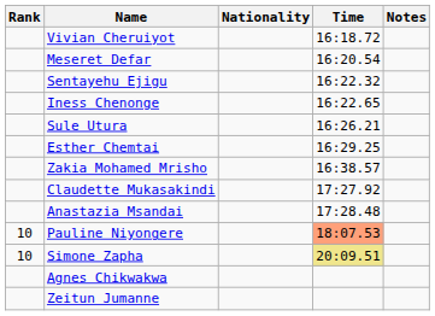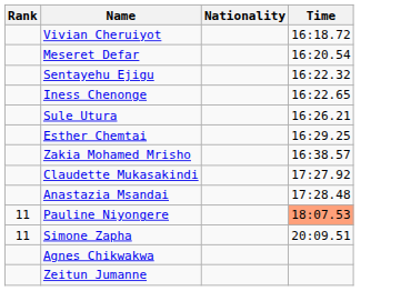 <table class="wikitable sortable" style="text-align:center">
 <tr>
 <th>Rank</th>
 <th>Name</th>
 <th>Nationality</th>
 <th>Time</th>
-<th>Notes</th>
 </tr>
 <tr>
 <td></td>
 <td align=left><a href='#'>Vivian Cheruiyot</a></td>
 <td align=left></td>
 <td>16:18.72</td>
-<td></td>
 </tr>
 <tr>
 <td></td>
 <td align=left><a href='#'>Meseret Defar</a></td>
 <td align=left></td>
 <td>16:20.54</td>
-<td></td>
 </tr>
 <tr>
 <td></td>
 <td align=left><a href='#'>Sentayehu Ejigu</a></td>
 <td align=left></td>
 <td>16:22.32</td>
-<td></td>
 </tr>
 <tr>
 <td></td>
 <td align=left><a href='#'>Iness Chenonge</a></td>
 <td align=left></td>
 <td>16:22.65</td>
-<td></td>
 </tr>
 <tr>
 <td></td>
 <td align=left><a href='#'>Sule Utura</a></td>
 <td align=left></td>
 <td>16:26.21</td>
-<td></td>
 </tr>
 <tr>
 <td></td>
 <td align=left><a href='#'>Esther Chemtai</a></td>
 <td align=left></td>
 <td>16:29.25</td>
-<td></td>
 </tr>
 <tr>
 <td></td>
 <td align=left><a href='#'>Zakia Mohamed Mrisho</a></td>
 <td align=left></td>
 <td>16:38.57</td>
-<td></td>
 </tr>
 <tr>
 <td></td>
 <td align=left><a href='#'>Claudette Mukasakindi</a></td>
 <td align=left></td>
 <td>17:27.92</td>
-<td></td>
 </tr>
 <tr>
 <td></td>
 <td align=left><a href='#'>Anastazia Msandai</a></td>
 <td align=left></td>
 <td>17:28.48</td>
-<td></td>
 </tr>
 <tr>
-<td>10</td>
+<td>11</td>
 <td align=left><a href='#'>Pauline Niyongere</a></td>
 <td align=left></td>
 <td style="background: lightsalmon;">18:07.53</td>
-<td></td>
 </tr>
 <tr>
-<td>10</td>
+<td>11</td>
 <td align=left><a href='#'>Simone Zapha</a></td>
 <td align=left></td>
-<td style="background: khaki;">20:09.51</td>
-<td></td>
+<td>20:09.51</td>
 </tr>
 <tr>
 <td></td>
 <td align=left><a href='#'>Agnes Chikwakwa</a></td>
 <td align=left></td>
-<td></td>
 <td></td>
 </tr>
 <tr>
 <td></td>
 <td align=left><a href='#'>Zeitun Jumanne</a></td>
 <td align=left></td>
 <td></td>
-<td></td>
 </tr>
 </table>
